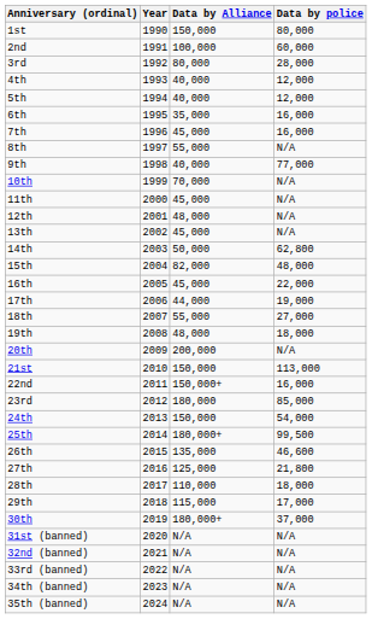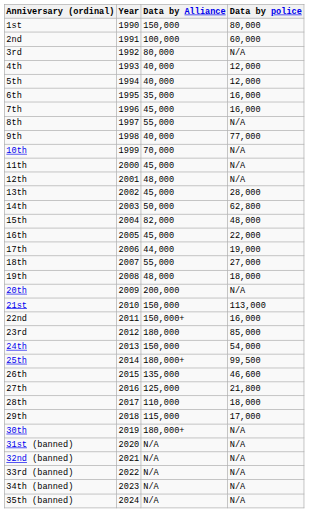 <table class="wikitable">
 <tr>
 <th>Anniversary (ordinal)</th>
 <th>Year</th>
 <th>Data by <a href='#'>Alliance</a></th>
 <th>Data by <a href='#'>police</a></th>
 </tr>
 <tr>
 <td>1st</td>
 <td>1990</td>
 <td>150,000</td>
 <td>80,000</td>
 </tr>
 <tr>
 <td>2nd</td>
 <td>1991</td>
 <td>100,000</td>
 <td>60,000</td>
 </tr>
 <tr>
 <td>3rd</td>
 <td>1992</td>
 <td>80,000</td>
-<td>28,000</td>
+<td>N/A</td>
 </tr>
 <tr>
 <td>4th</td>
 <td>1993</td>
 <td>40,000</td>
 <td>12,000</td>
 </tr>
 <tr>
 <td>5th</td>
 <td>1994</td>
 <td>40,000</td>
 <td>12,000</td>
 </tr>
 <tr>
 <td>6th</td>
 <td>1995</td>
 <td>35,000</td>
 <td>16,000</td>
 </tr>
 <tr>
 <td>7th</td>
 <td>1996</td>
 <td>45,000</td>
 <td>16,000</td>
 </tr>
 <tr>
 <td>8th</td>
 <td>1997</td>
 <td>55,000</td>
 <td>N/A</td>
 </tr>
 <tr>
 <td>9th</td>
 <td>1998</td>
 <td>40,000</td>
 <td>77,000</td>
 </tr>
 <tr>
 <td><a href='#'>10th</a></td>
 <td>1999</td>
 <td>70,000</td>
 <td>N/A</td>
 </tr>
 <tr>
 <td>11th</td>
 <td>2000</td>
 <td>45,000</td>
 <td>N/A</td>
 </tr>
 <tr>
 <td>12th</td>
 <td>2001</td>
 <td>48,000</td>
 <td>N/A</td>
 </tr>
 <tr>
 <td>13th</td>
 <td>2002</td>
 <td>45,000</td>
-<td>N/A</td>
+<td>28,000</td>
 </tr>
 <tr>
 <td>14th</td>
 <td>2003</td>
 <td>50,000</td>
 <td>62,800</td>
 </tr>
 <tr>
 <td>15th</td>
 <td>2004</td>
 <td>82,000</td>
 <td>48,000</td>
 </tr>
 <tr>
 <td>16th</td>
 <td>2005</td>
 <td>45,000</td>
 <td>22,000</td>
 </tr>
 <tr>
 <td>17th</td>
 <td>2006</td>
 <td>44,000</td>
 <td>19,000</td>
 </tr>
 <tr>
 <td>18th</td>
 <td>2007</td>
 <td>55,000</td>
 <td>27,000</td>
 </tr>
 <tr>
 <td>19th</td>
 <td>2008</td>
 <td>48,000</td>
 <td>18,000</td>
 </tr>
 <tr>
 <td><a href='#'>20th</a></td>
 <td>2009</td>
 <td>200,000</td>
 <td>N/A</td>
 </tr>
 <tr>
 <td><a href='#'>21st</a></td>
 <td>2010</td>
 <td>150,000</td>
 <td>113,000</td>
 </tr>
 <tr>
 <td>22nd</td>
 <td>2011</td>
 <td>150,000+</td>
 <td>16,000</td>
 </tr>
 <tr>
 <td>23rd</td>
 <td>2012</td>
 <td>180,000</td>
 <td>85,000</td>
 </tr>
 <tr>
 <td><a href='#'>24th</a></td>
 <td>2013</td>
 <td>150,000</td>
 <td>54,000</td>
 </tr>
 <tr>
 <td><a href='#'>25th</a></td>
 <td>2014</td>
 <td>180,000+</td>
 <td>99,500</td>
 </tr>
 <tr>
 <td>26th</td>
 <td>2015</td>
 <td>135,000</td>
 <td>46,600</td>
 </tr>
 <tr>
 <td>27th</td>
 <td>2016</td>
 <td>125,000</td>
 <td>21,800</td>
 </tr>
 <tr>
 <td>28th</td>
 <td>2017</td>
 <td>110,000</td>
 <td>18,000</td>
 </tr>
 <tr>
 <td>29th</td>
 <td>2018</td>
 <td>115,000</td>
 <td>17,000</td>
 </tr>
 <tr>
 <td><a href='#'>30th</a></td>
 <td>2019</td>
 <td>180,000+</td>
-<td>37,000</td>
+<td>N/A</td>
 </tr>
 <tr>
 <td><a href='#'>31st</a> (banned)</td>
 <td>2020</td>
 <td>N/A</td>
 <td>N/A</td>
 </tr>
 <tr>
 <td><a href='#'>32nd</a> (banned)</td>
 <td>2021</td>
 <td>N/A</td>
 <td>N/A</td>
 </tr>
 <tr>
 <td>33rd (banned)</td>
 <td>2022</td>
 <td>N/A</td>
 <td>N/A</td>
 </tr>
 <tr>
 <td>34th (banned)</td>
 <td>2023</td>
 <td>N/A</td>
 <td>N/A</td>
 </tr>
 <tr>
 <td>35th (banned)</td>
 <td>2024</td>
 <td>N/A</td>
 <td>N/A</td>
 </tr>
 </table>
